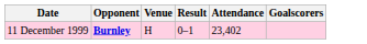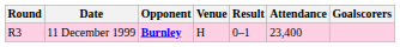 <table class="wikitable">
 <tr>
+<th>Round</th>
 <th>Date</th>
 <th>Opponent</th>
 <th>Venue</th>
 <th>Result</th>
 <th>Attendance</th>
 <th>Goalscorers</th>
 </tr>
 <tr style="background-color: #ffd0e3;">
+<td>R3</td>
 <td>11 December 1999</td>
 <td><strong><a href='#'>Burnley</a></strong></td>
 <td>H</td>
 <td>0–1</td>
-<td>23,402</td>
+<td>23,400</td>
 <td></td>
 </tr>
 </table>
